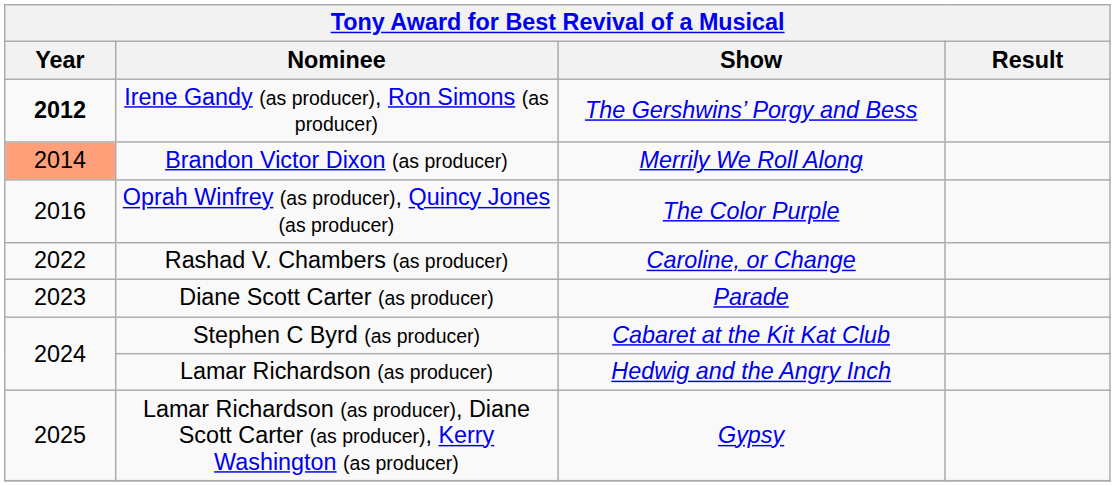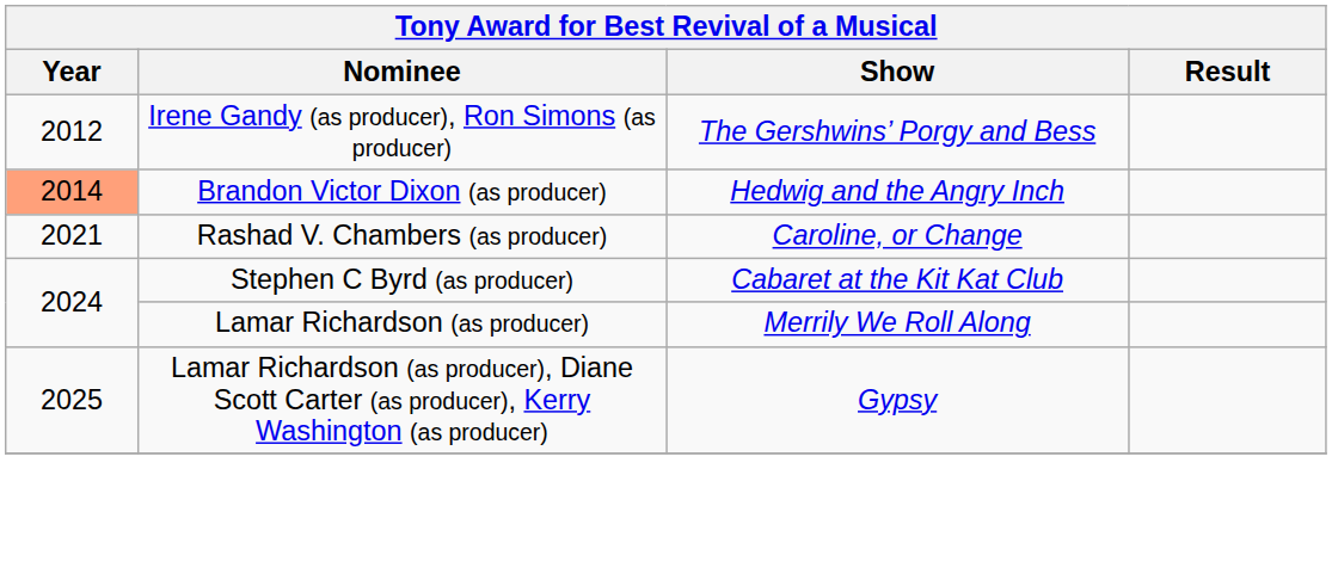 <table class="wikitable" width="60%" style="text-align: center">
 <tr>
 <th colspan="4"><a href='#'>Tony Award for Best Revival of a Musical</a></th>
 </tr>
 <tr>
 <th style="width:10%;">Year</th>
 <th style="width:40%;">Nominee</th>
 <th style="width:35%;">Show</th>
 <th style="width:15%;">Result</th>
 </tr>
 <tr>
-<td><strong>2012</strong></td>
+<td>2012</td>
 <td><a href='#'>Irene Gandy</a> <small>(as producer)</small>, <a href='#'>Ron Simons</a> <small>(as producer)</small></td>
 <td><em><a href='#'>The Gershwins’ Porgy and Bess</a></em></td>
 <td></td>
 </tr>
 <tr>
 <td style="background: lightsalmon;">2014</td>
 <td><a href='#'>Brandon Victor Dixon</a> <small>(as producer)</small></td>
-<td><em><a href='#'>Merrily We Roll Along</a></em></td>
+<td><em><a href='#'>Hedwig and the Angry Inch</a></em></td>
 <td></td>
 </tr>
 <tr>
-<td>2016</td>
-<td><a href='#'>Oprah Winfrey</a> <small>(as producer)</small>, <a href='#'>Quincy Jones</a> <small>(as producer)</small></td>
-<td><em><a href='#'>The Color Purple</a></em></td>
-<td></td>
-</tr>
-<tr>
-<td>2022</td>
+<td>2021</td>
 <td>Rashad V. Chambers <small>(as producer)</small></td>
 <td><em><a href='#'>Caroline, or Change</a></em></td>
-<td></td>
-</tr>
-<tr>
-<td>2023</td>
-<td>Diane Scott Carter <small>(as producer)</small></td>
-<td><em><a href='#'>Parade</a></em></td>
 <td></td>
 </tr>
 <tr>
 <td rowspan="2">2024</td>
 <td>Stephen C Byrd <small>(as producer)</small></td>
 <td><em><a href='#'>Cabaret at the Kit Kat Club</a></em></td>
 <td></td>
 </tr>
 <tr>
 <td>Lamar Richardson <small>(as producer)</small></td>
-<td><em><a href='#'>Hedwig and the Angry Inch</a></em></td>
+<td><em><a href='#'>Merrily We Roll Along</a></em></td>
 <td></td>
 </tr>
 <tr>
 <td>2025</td>
 <td>Lamar Richardson <small>(as producer)</small>, Diane Scott Carter <small>(as producer)</small>, <a href='#'>Kerry Washington</a> <small>(as producer)</small></td>
 <td><em><a href='#'>Gypsy</a></em></td>
 <td></td>
 </tr>
 <tr>
 </tr>
 </table>
